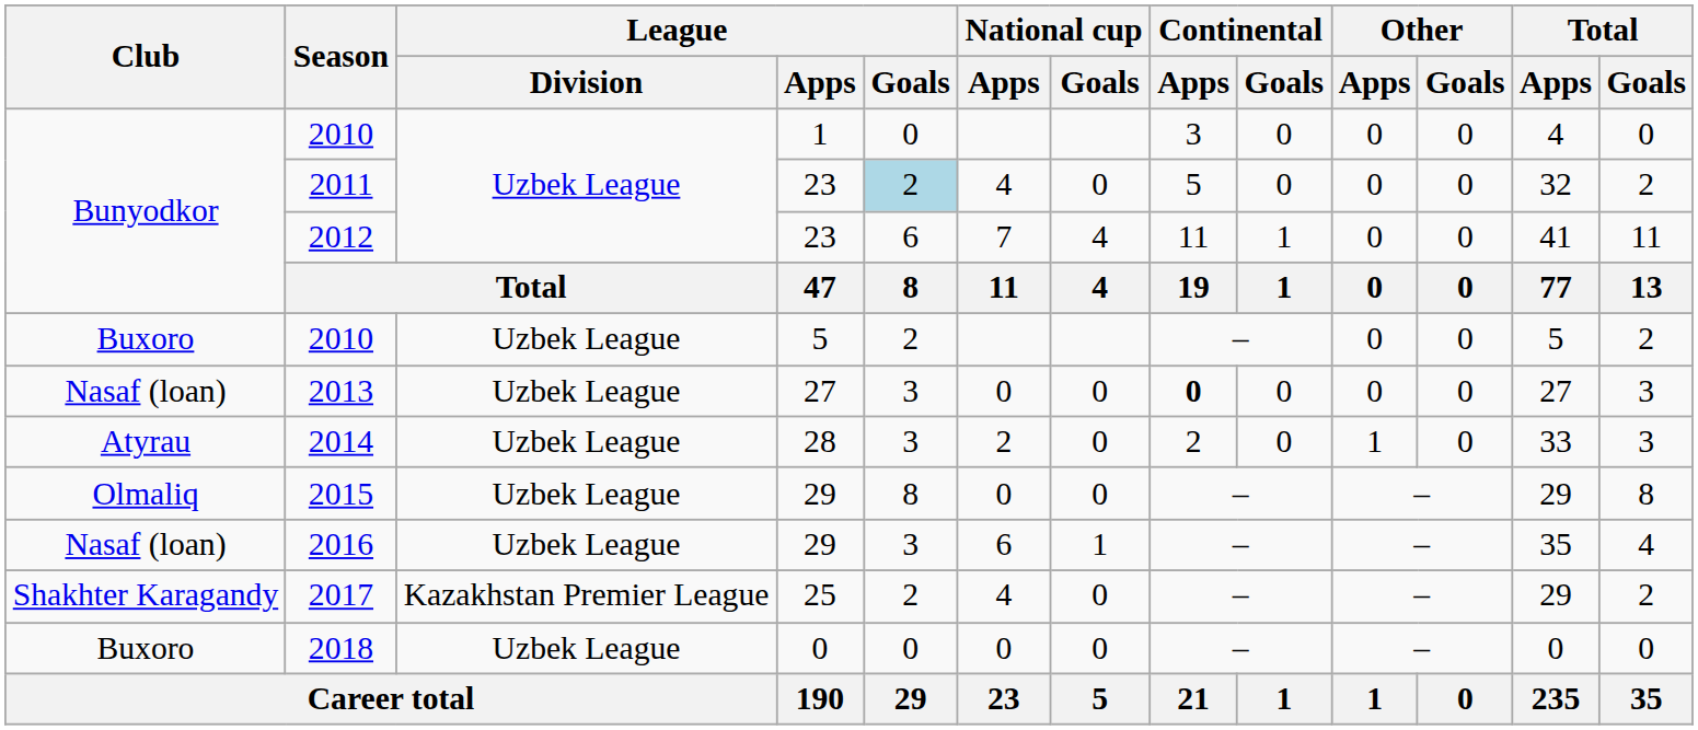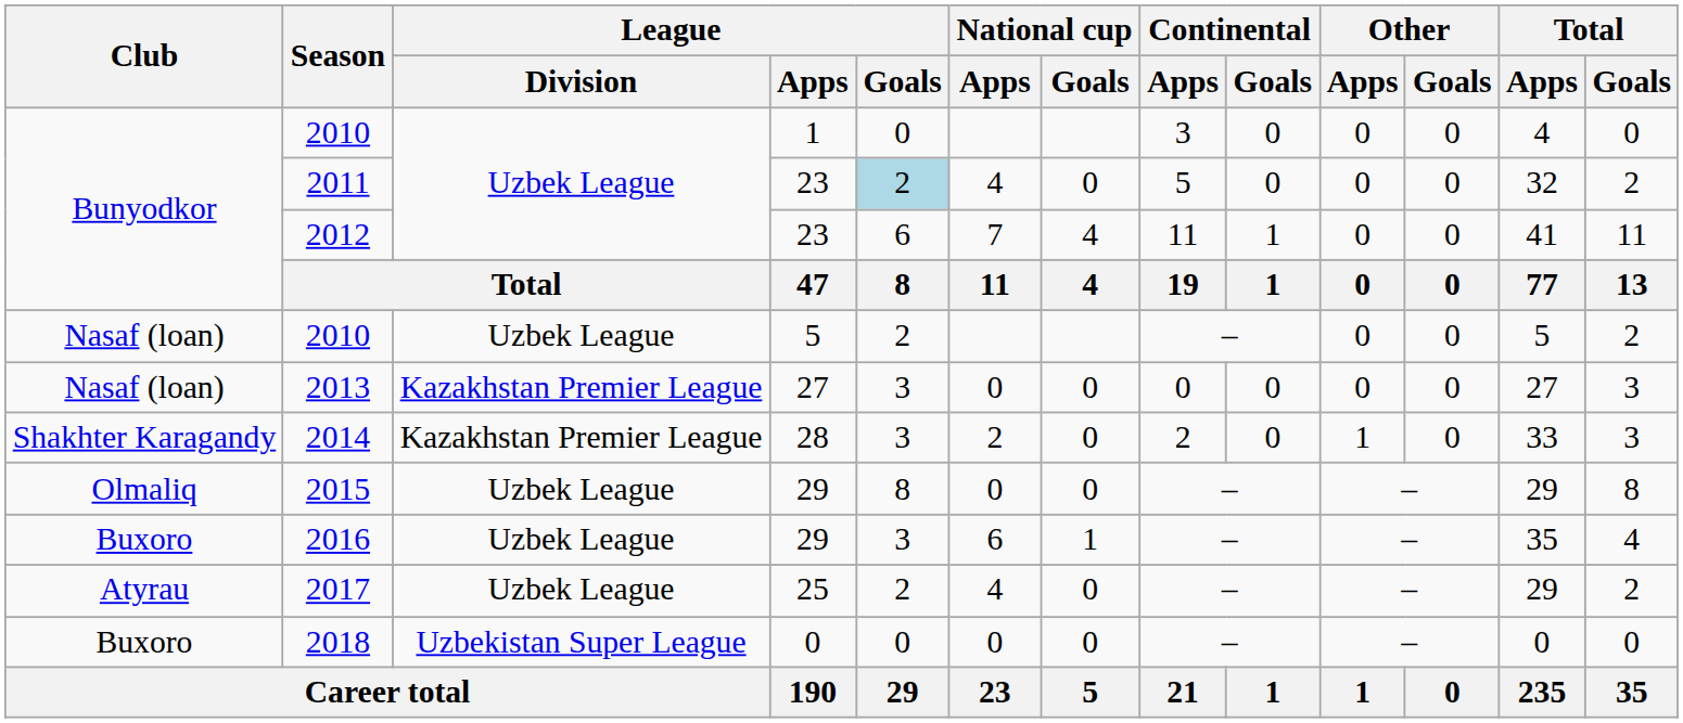 <table class="wikitable" style="text-align:center">
 <tr>
 <th rowspan="2">Club</th>
 <th rowspan="2">Season</th>
 <th colspan="3">League</th>
 <th colspan="2">National cup</th>
 <th colspan="2">Continental</th>
 <th colspan="2">Other</th>
 <th colspan="2">Total</th>
 </tr>
 <tr>
 <th>Division</th>
 <th>Apps</th>
 <th>Goals</th>
 <th>Apps</th>
 <th>Goals</th>
 <th>Apps</th>
 <th>Goals</th>
 <th>Apps</th>
 <th>Goals</th>
 <th>Apps</th>
 <th>Goals</th>
 </tr>
 <tr>
 <td rowspan="4"><a href='#'>Bunyodkor</a></td>
 <td><a href='#'>2010</a></td>
 <td rowspan="3"><a href='#'>Uzbek League</a></td>
 <td>1</td>
 <td>0</td>
 <td></td>
 <td></td>
 <td>3</td>
 <td>0</td>
 <td>0</td>
 <td>0</td>
 <td>4</td>
 <td>0</td>
 </tr>
 <tr>
 <td><a href='#'>2011</a></td>
 <td>23</td>
 <td style="background: lightblue;">2</td>
 <td>4</td>
 <td>0</td>
 <td>5</td>
 <td>0</td>
 <td>0</td>
 <td>0</td>
 <td>32</td>
 <td>2</td>
 </tr>
 <tr>
 <td><a href='#'>2012</a></td>
 <td>23</td>
 <td>6</td>
 <td>7</td>
 <td>4</td>
 <td>11</td>
 <td>1</td>
 <td>0</td>
 <td>0</td>
 <td>41</td>
 <td>11</td>
 </tr>
 <tr>
 <th colspan="2">Total</th>
 <th>47</th>
 <th>8</th>
 <th>11</th>
 <th>4</th>
 <th>19</th>
 <th>1</th>
 <th>0</th>
 <th>0</th>
 <th>77</th>
 <th>13</th>
 </tr>
 <tr>
-<td><a href='#'>Buxoro</a></td>
+<td><a href='#'>Nasaf</a> (loan)</td>
 <td><a href='#'>2010</a></td>
 <td>Uzbek League</td>
 <td>5</td>
 <td>2</td>
 <td></td>
 <td></td>
 <td colspan="2">–</td>
 <td>0</td>
 <td>0</td>
 <td>5</td>
 <td>2</td>
 </tr>
 <tr>
 <td><a href='#'>Nasaf</a> (loan)</td>
 <td><a href='#'>2013</a></td>
-<td>Uzbek League</td>
+<td><a href='#'>Kazakhstan Premier League</a></td>
 <td>27</td>
 <td>3</td>
 <td>0</td>
 <td>0</td>
-<td><strong>0</strong></td>
+<td>0</td>
 <td>0</td>
 <td>0</td>
 <td>0</td>
 <td>27</td>
 <td>3</td>
 </tr>
 <tr>
-<td><a href='#'>Atyrau</a></td>
+<td><a href='#'>Shakhter Karagandy</a></td>
 <td><a href='#'>2014</a></td>
-<td>Uzbek League</td>
+<td>Kazakhstan Premier League</td>
 <td>28</td>
 <td>3</td>
 <td>2</td>
 <td>0</td>
 <td>2</td>
 <td>0</td>
 <td>1</td>
 <td>0</td>
 <td>33</td>
 <td>3</td>
 </tr>
 <tr>
 <td><a href='#'>Olmaliq</a></td>
 <td><a href='#'>2015</a></td>
 <td>Uzbek League</td>
 <td>29</td>
 <td>8</td>
 <td>0</td>
 <td>0</td>
 <td colspan="2">–</td>
 <td colspan="2">–</td>
 <td>29</td>
 <td>8</td>
 </tr>
 <tr>
-<td><a href='#'>Nasaf</a> (loan)</td>
+<td><a href='#'>Buxoro</a></td>
 <td><a href='#'>2016</a></td>
 <td>Uzbek League</td>
 <td>29</td>
 <td>3</td>
 <td>6</td>
 <td>1</td>
 <td colspan="2">–</td>
 <td colspan="2">–</td>
 <td>35</td>
 <td>4</td>
 </tr>
 <tr>
-<td><a href='#'>Shakhter Karagandy</a></td>
+<td><a href='#'>Atyrau</a></td>
 <td><a href='#'>2017</a></td>
-<td>Kazakhstan Premier League</td>
+<td>Uzbek League</td>
 <td>25</td>
 <td>2</td>
 <td>4</td>
 <td>0</td>
 <td colspan="2">–</td>
 <td colspan="2">–</td>
 <td>29</td>
 <td>2</td>
 </tr>
 <tr>
 <td>Buxoro</td>
 <td><a href='#'>2018</a></td>
-<td>Uzbek League</td>
+<td><a href='#'>Uzbekistan Super League</a></td>
 <td>0</td>
 <td>0</td>
 <td>0</td>
 <td>0</td>
 <td colspan="2">–</td>
 <td colspan="2">–</td>
 <td>0</td>
 <td>0</td>
 </tr>
 <tr>
 <th colspan="3">Career total</th>
 <th>190</th>
 <th>29</th>
 <th>23</th>
 <th>5</th>
 <th>21</th>
 <th>1</th>
 <th>1</th>
 <th>0</th>
 <th>235</th>
 <th>35</th>
 </tr>
 </table>
